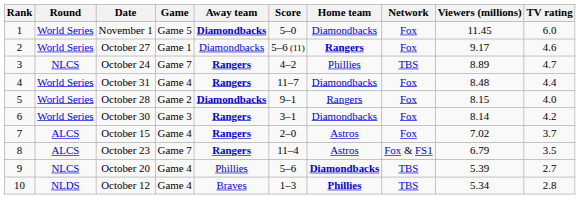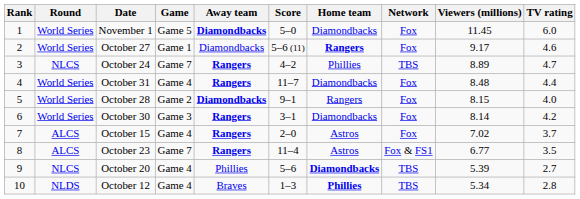 <table class="wikitable sortable" style="text-align:center">
 <tr>
 <th>Rank</th>
 <th>Round</th>
 <th>Date</th>
 <th>Game</th>
 <th class="unsortable">Away team</th>
 <th class="unsortable">Score</th>
 <th class="unsortable">Home team</th>
 <th>Network</th>
 <th data-sort-type="number">Viewers (millions)</th>
 <th data-sort-type="number">TV rating</th>
 </tr>
 <tr>
 <td>1</td>
 <td><a href='#'>World Series</a></td>
 <td>November 1</td>
 <td>Game 5</td>
 <td><strong><a href='#'>Diamondbacks</a></strong></td>
 <td>5–0</td>
 <td><a href='#'>Diamondbacks</a></td>
 <td><a href='#'>Fox</a></td>
 <td>11.45</td>
 <td>6.0</td>
 </tr>
 <tr>
 <td>2</td>
 <td><a href='#'>World Series</a></td>
 <td>October 27</td>
 <td>Game 1</td>
 <td><a href='#'>Diamondbacks</a></td>
 <td>5–6<small> (11)</small></td>
 <td><strong><a href='#'>Rangers</a></strong></td>
 <td><a href='#'>Fox</a></td>
 <td>9.17</td>
 <td>4.6</td>
 </tr>
 <tr>
 <td>3</td>
 <td><a href='#'>NLCS</a></td>
 <td>October 24</td>
 <td>Game 7</td>
 <td><strong><a href='#'>Rangers</a></strong></td>
 <td>4–2</td>
 <td><a href='#'>Phillies</a></td>
 <td><a href='#'>TBS</a></td>
 <td>8.89</td>
 <td>4.7</td>
 </tr>
 <tr>
 <td>4</td>
 <td><a href='#'>World Series</a></td>
 <td>October 31</td>
 <td>Game 4</td>
 <td><strong><a href='#'>Rangers</a></strong></td>
 <td>11–7</td>
 <td><a href='#'>Diamondbacks</a></td>
 <td><a href='#'>Fox</a></td>
 <td>8.48</td>
 <td>4.4</td>
 </tr>
 <tr>
 <td>5</td>
 <td><a href='#'>World Series</a></td>
 <td>October 28</td>
 <td>Game 2</td>
 <td><strong><a href='#'>Diamondbacks</a></strong></td>
 <td>9–1</td>
 <td><a href='#'>Rangers</a></td>
 <td><a href='#'>Fox</a></td>
 <td>8.15</td>
 <td>4.0</td>
 </tr>
 <tr>
 <td>6</td>
 <td><a href='#'>World Series</a></td>
 <td>October 30</td>
 <td>Game 3</td>
 <td><strong><a href='#'>Rangers</a></strong></td>
 <td>3–1</td>
 <td><a href='#'>Diamondbacks</a></td>
 <td><a href='#'>Fox</a></td>
 <td>8.14</td>
 <td>4.2</td>
 </tr>
 <tr>
 <td>7</td>
 <td><a href='#'>ALCS</a></td>
 <td>October 15</td>
 <td>Game 4</td>
 <td><strong><a href='#'>Rangers</a></strong></td>
 <td>2–0</td>
 <td><a href='#'>Astros</a></td>
 <td><a href='#'>Fox</a></td>
 <td>7.02</td>
 <td>3.7</td>
 </tr>
 <tr>
 <td>8</td>
 <td><a href='#'>ALCS</a></td>
 <td>October 23</td>
 <td>Game 7</td>
 <td><strong><a href='#'>Rangers</a></strong></td>
 <td>11–4</td>
 <td><a href='#'>Astros</a></td>
 <td><a href='#'>Fox</a> & <a href='#'>FS1</a></td>
-<td>6.79</td>
+<td>6.77</td>
 <td>3.5</td>
 </tr>
 <tr>
 <td>9</td>
 <td><a href='#'>NLCS</a></td>
 <td>October 20</td>
 <td>Game 4</td>
 <td><a href='#'>Phillies</a></td>
 <td>5–6</td>
 <td><strong><a href='#'>Diamondbacks</a></strong></td>
 <td><a href='#'>TBS</a></td>
 <td>5.39</td>
 <td>2.7</td>
 </tr>
 <tr>
 <td>10</td>
 <td><a href='#'>NLDS</a></td>
 <td>October 12</td>
 <td>Game 4</td>
 <td><a href='#'>Braves</a></td>
 <td>1–3</td>
 <td><strong><a href='#'>Phillies</a></strong></td>
 <td><a href='#'>TBS</a></td>
 <td>5.34</td>
 <td>2.8</td>
 </tr>
 </table>
